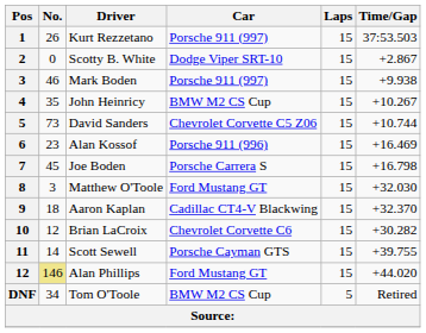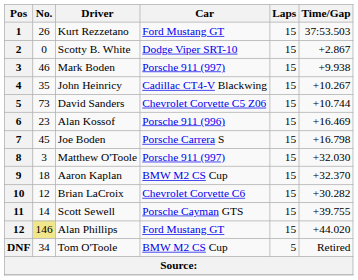 <table class="wikitable">
 <tr>
 <th>Pos</th>
 <th>No.</th>
 <th>Driver</th>
 <th>Car</th>
 <th>Laps</th>
 <th>Time/Gap</th>
 </tr>
 <tr>
 <th>1</th>
 <td align=center>26</td>
 <td> Kurt Rezzetano</td>
-<td><a href='#'>Porsche 911 (997)</a></td>
+<td><a href='#'>Ford Mustang GT</a></td>
 <td align=right>15</td>
 <td align=right>37:53.503</td>
 </tr>
 <tr>
 <th>2</th>
 <td align=center>0</td>
 <td> Scotty B. White</td>
 <td><a href='#'>Dodge Viper SRT-10</a></td>
 <td align=right>15</td>
 <td align=right>+2.867</td>
 </tr>
 <tr>
 <th>3</th>
 <td align=center>46</td>
 <td> Mark Boden</td>
 <td><a href='#'>Porsche 911 (997)</a></td>
 <td align=right>15</td>
 <td align=right>+9.938</td>
 </tr>
 <tr>
 <th>4</th>
 <td align=center>35</td>
 <td> John Heinricy</td>
-<td><a href='#'>BMW M2 CS</a> Cup</td>
+<td><a href='#'>Cadillac CT4-V</a> Blackwing</td>
 <td align=right>15</td>
 <td align=right>+10.267</td>
 </tr>
 <tr>
 <th>5</th>
 <td align=center>73</td>
 <td> David Sanders</td>
 <td><a href='#'>Chevrolet Corvette C5 Z06</a></td>
 <td align=right>15</td>
 <td align=right>+10.744</td>
 </tr>
 <tr>
 <th>6</th>
 <td align=center>23</td>
 <td> Alan Kossof</td>
 <td><a href='#'>Porsche 911 (996)</a></td>
 <td align=right>15</td>
 <td align=right>+16.469</td>
 </tr>
 <tr>
 <th>7</th>
 <td align=center>45</td>
 <td> Joe Boden</td>
 <td><a href='#'>Porsche Carrera</a> S</td>
 <td align=right>15</td>
 <td align=right>+16.798</td>
 </tr>
 <tr>
 <th>8</th>
 <td align=center>3</td>
 <td> Matthew O'Toole</td>
-<td><a href='#'>Ford Mustang GT</a></td>
+<td><a href='#'>Porsche 911 (997)</a></td>
 <td align=right>15</td>
 <td align=right>+32.030</td>
 </tr>
 <tr>
 <th>9</th>
 <td align=center>18</td>
 <td> Aaron Kaplan</td>
-<td><a href='#'>Cadillac CT4-V</a> Blackwing</td>
+<td><a href='#'>BMW M2 CS</a> Cup</td>
 <td align=right>15</td>
 <td align=right>+32.370</td>
 </tr>
 <tr>
 <th>10</th>
 <td align=center>12</td>
 <td> Brian LaCroix</td>
 <td><a href='#'>Chevrolet Corvette C6</a></td>
 <td align=right>15</td>
 <td align=right>+30.282</td>
 </tr>
 <tr>
 <th>11</th>
 <td align=center>14</td>
 <td> Scott Sewell</td>
 <td><a href='#'>Porsche Cayman</a> GTS</td>
 <td align=right>15</td>
 <td align=right>+39.755</td>
 </tr>
 <tr>
 <th>12</th>
 <td align=center style="background: khaki;">146</td>
 <td> Alan Phillips</td>
 <td><a href='#'>Ford Mustang GT</a></td>
 <td align=right>15</td>
 <td align=right>+44.020</td>
 </tr>
 <tr>
 <th>DNF</th>
 <td align=center>34</td>
 <td> Tom O'Toole</td>
 <td><a href='#'>BMW M2 CS</a> Cup</td>
 <td align=right>5</td>
 <td align=right>Retired</td>
 </tr>
 <tr>
 <th colspan=6>Source:</th>
 </tr>
 <tr>
 </tr>
 </table>
